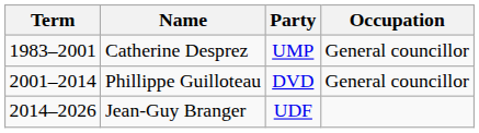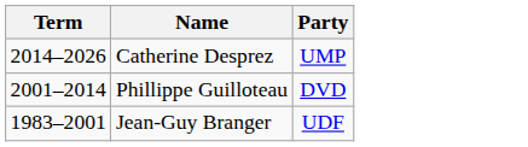 <table class="wikitable">
 <tr>
 <th>Term</th>
 <th>Name</th>
 <th>Party</th>
-<th>Occupation</th>
 </tr>
 <tr>
-<td align=right>1983–2001</td>
+<td align=right>2014–2026</td>
 <td>Catherine Desprez</td>
 <td align="center"><a href='#'>UMP</a></td>
-<td>General councillor</td>
 </tr>
 <tr>
 <td align=right>2001–2014</td>
 <td>Phillippe Guilloteau</td>
 <td align="center"><a href='#'>DVD</a></td>
-<td>General councillor</td>
 </tr>
 <tr>
-<td align=right>2014–2026</td>
+<td align=right>1983–2001</td>
 <td>Jean-Guy Branger</td>
 <td align="center"><a href='#'>UDF</a></td>
-<td></td>
 </tr>
 </table>
